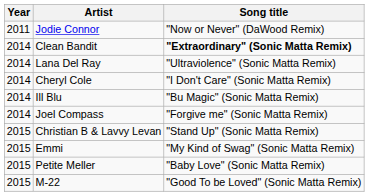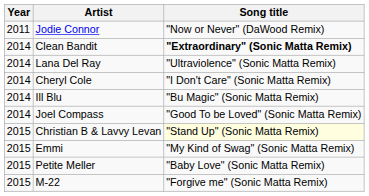 <table class="wikitable" border="2">
 <tr>
 <th>Year</th>
 <th>Artist</th>
 <th>Song title</th>
 </tr>
 <tr>
 <td>2011</td>
 <td><a href='#'>Jodie Connor</a></td>
 <td>"Now or Never" (DaWood Remix)</td>
 </tr>
 <tr>
 <td>2014</td>
 <td>Clean Bandit</td>
 <td><strong>"Extraordinary" (Sonic Matta Remix)</strong></td>
 </tr>
 <tr>
 <td>2014</td>
 <td>Lana Del Ray</td>
 <td>"Ultraviolence" (Sonic Matta Remix)</td>
 </tr>
 <tr>
 <td>2014</td>
 <td>Cheryl Cole</td>
 <td>"I Don't Care" (Sonic Matta Remix)</td>
 </tr>
 <tr>
 <td>2014</td>
 <td>Ill Blu</td>
 <td>"Bu Magic" (Sonic Matta Remix)</td>
 </tr>
 <tr>
 <td>2014</td>
 <td>Joel Compass</td>
-<td>"Forgive me" (Sonic Matta Remix)</td>
+<td>"Good To be Loved" (Sonic Matta Remix)</td>
 </tr>
 <tr>
 <td>2015</td>
 <td>Christian B & Lavvy Levan</td>
-<td>"Stand Up" (Sonic Matta Remix)</td>
+<td style="background: lightyellow;">"Stand Up" (Sonic Matta Remix)</td>
 </tr>
 <tr>
 <td>2015</td>
 <td>Emmi</td>
 <td>"My Kind of Swag" (Sonic Matta Remix)</td>
 </tr>
 <tr>
 <td>2015</td>
 <td>Petite Meller</td>
 <td>"Baby Love" (Sonic Matta Remix)</td>
 </tr>
 <tr>
 <td>2015</td>
 <td>M-22</td>
-<td>"Good To be Loved" (Sonic Matta Remix)</td>
+<td>"Forgive me" (Sonic Matta Remix)</td>
 </tr>
 </table>
